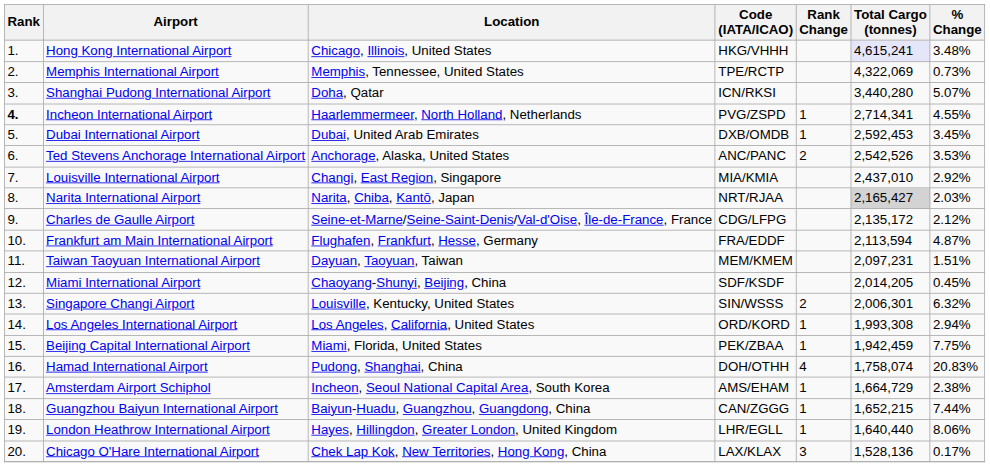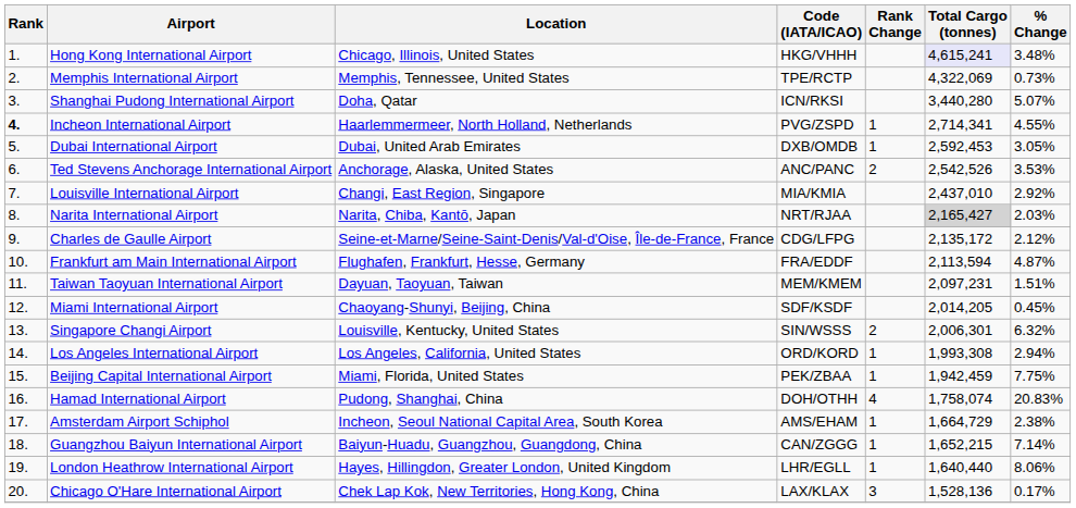 <table class="wikitable sortable">
 <tr style="background:lightgrey;">
 <th>Rank</th>
 <th>Airport</th>
 <th>Location</th>
 <th>Code<br>(IATA/ICAO)</th>
 <th>Rank<br>Change</th>
 <th>Total Cargo<br>(tonnes)</th>
 <th>%<br>Change</th>
 </tr>
 <tr>
 <td>1.</td>
 <td> <a href='#'>Hong Kong International Airport</a></td>
 <td><a href='#'>Chicago</a>, <a href='#'>Illinois</a>, United States</td>
 <td>HKG/VHHH</td>
 <td></td>
 <td style="background: lavender;">4,615,241</td>
 <td>3.48%</td>
 </tr>
 <tr>
 <td>2.</td>
 <td> <a href='#'>Memphis International Airport</a></td>
 <td><a href='#'>Memphis</a>, Tennessee, United States</td>
 <td>TPE/RCTP</td>
 <td></td>
 <td>4,322,069</td>
 <td>0.73%</td>
 </tr>
 <tr>
 <td>3.</td>
 <td> <a href='#'>Shanghai Pudong International Airport</a></td>
 <td><a href='#'>Doha</a>, Qatar</td>
 <td>ICN/RKSI</td>
 <td></td>
 <td>3,440,280</td>
 <td>5.07%</td>
 </tr>
 <tr>
 <td><strong>4.</strong></td>
 <td> <a href='#'>Incheon International Airport</a></td>
 <td><a href='#'>Haarlemmermeer</a>, <a href='#'>North Holland</a>, Netherlands</td>
 <td>PVG/ZSPD</td>
 <td>1</td>
 <td>2,714,341</td>
 <td>4.55%</td>
 </tr>
 <tr>
 <td>5.</td>
 <td> <a href='#'>Dubai International Airport</a></td>
 <td><a href='#'>Dubai</a>, United Arab Emirates</td>
 <td>DXB/OMDB</td>
 <td>1</td>
 <td>2,592,453</td>
-<td>3.45%</td>
+<td>3.05%</td>
 </tr>
 <tr>
 <td>6.</td>
 <td> <a href='#'>Ted Stevens Anchorage International Airport</a></td>
 <td><a href='#'>Anchorage</a>, Alaska, United States</td>
 <td>ANC/PANC</td>
 <td>2</td>
 <td>2,542,526</td>
 <td>3.53%</td>
 </tr>
 <tr>
 <td>7.</td>
 <td> <a href='#'>Louisville International Airport</a></td>
 <td><a href='#'>Changi</a>, <a href='#'>East Region</a>, Singapore</td>
 <td>MIA/KMIA</td>
 <td></td>
 <td>2,437,010</td>
 <td>2.92%</td>
 </tr>
 <tr>
 <td>8.</td>
 <td> <a href='#'>Narita International Airport</a></td>
 <td><a href='#'>Narita</a>, <a href='#'>Chiba</a>, <a href='#'>Kantō</a>, Japan</td>
 <td>NRT/RJAA</td>
 <td></td>
 <td style="background: lightgrey;">2,165,427</td>
 <td>2.03%</td>
 </tr>
 <tr>
 <td>9.</td>
 <td> <a href='#'>Charles de Gaulle Airport</a></td>
 <td><a href='#'>Seine-et-Marne</a>/<a href='#'>Seine-Saint-Denis</a>/<a href='#'>Val-d'Oise</a>, <a href='#'>Île-de-France</a>, France</td>
 <td>CDG/LFPG</td>
 <td></td>
 <td>2,135,172</td>
 <td>2.12%</td>
 </tr>
 <tr>
 <td>10.</td>
 <td> <a href='#'>Frankfurt am Main International Airport</a></td>
 <td><a href='#'>Flughafen</a>, <a href='#'>Frankfurt</a>, <a href='#'>Hesse</a>, Germany</td>
 <td>FRA/EDDF</td>
 <td></td>
 <td>2,113,594</td>
 <td>4.87%</td>
 </tr>
 <tr>
 <td>11.</td>
 <td> <a href='#'>Taiwan Taoyuan International Airport</a></td>
 <td><a href='#'>Dayuan</a>, <a href='#'>Taoyuan</a>, Taiwan</td>
 <td>MEM/KMEM</td>
 <td></td>
 <td>2,097,231</td>
 <td>1.51%</td>
 </tr>
 <tr>
 <td>12.</td>
 <td> <a href='#'>Miami International Airport</a></td>
 <td><a href='#'>Chaoyang</a>-<a href='#'>Shunyi</a>, <a href='#'>Beijing</a>, China</td>
 <td>SDF/KSDF</td>
 <td></td>
 <td>2,014,205</td>
 <td>0.45%</td>
 </tr>
 <tr>
 <td>13.</td>
 <td> <a href='#'>Singapore Changi Airport</a></td>
 <td><a href='#'>Louisville</a>, Kentucky, United States</td>
 <td>SIN/WSSS</td>
 <td>2</td>
 <td>2,006,301</td>
 <td>6.32%</td>
 </tr>
 <tr>
 <td>14.</td>
 <td> <a href='#'>Los Angeles International Airport</a></td>
 <td><a href='#'>Los Angeles</a>, <a href='#'>California</a>, United States</td>
 <td>ORD/KORD</td>
 <td>1</td>
 <td>1,993,308</td>
 <td>2.94%</td>
 </tr>
 <tr>
 <td>15.</td>
 <td> <a href='#'>Beijing Capital International Airport</a></td>
 <td><a href='#'>Miami</a>, Florida, United States</td>
 <td>PEK/ZBAA</td>
 <td>1</td>
 <td>1,942,459</td>
 <td>7.75%</td>
 </tr>
 <tr>
 <td>16.</td>
 <td> <a href='#'>Hamad International Airport</a></td>
 <td><a href='#'>Pudong</a>, <a href='#'>Shanghai</a>, China</td>
 <td>DOH/OTHH</td>
 <td>4</td>
 <td>1,758,074</td>
 <td>20.83%</td>
 </tr>
 <tr>
 <td>17.</td>
 <td> <a href='#'>Amsterdam Airport Schiphol</a></td>
 <td><a href='#'>Incheon</a>, <a href='#'>Seoul National Capital Area</a>, South Korea</td>
 <td>AMS/EHAM</td>
 <td>1</td>
 <td>1,664,729</td>
 <td>2.38%</td>
 </tr>
 <tr>
 <td>18.</td>
 <td> <a href='#'>Guangzhou Baiyun International Airport</a></td>
 <td><a href='#'>Baiyun</a>-<a href='#'>Huadu</a>, <a href='#'>Guangzhou</a>, <a href='#'>Guangdong</a>, China</td>
 <td>CAN/ZGGG</td>
 <td>1</td>
 <td>1,652,215</td>
-<td>7.44%</td>
+<td>7.14%</td>
 </tr>
 <tr>
 <td>19.</td>
 <td> <a href='#'>London Heathrow International Airport</a></td>
 <td><a href='#'>Hayes</a>, <a href='#'>Hillingdon</a>, <a href='#'>Greater London</a>, United Kingdom</td>
 <td>LHR/EGLL</td>
 <td>1</td>
 <td>1,640,440</td>
 <td>8.06%</td>
 </tr>
 <tr>
 <td>20.</td>
 <td> <a href='#'>Chicago O'Hare International Airport</a></td>
 <td><a href='#'>Chek Lap Kok</a>, <a href='#'>New Territories</a>, <a href='#'>Hong Kong</a>, China</td>
 <td>LAX/KLAX</td>
 <td>3</td>
 <td>1,528,136</td>
 <td>0.17%</td>
 </tr>
 <tr>
 </tr>
 </table>
